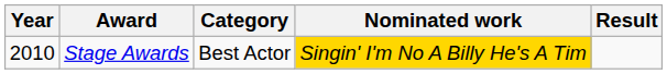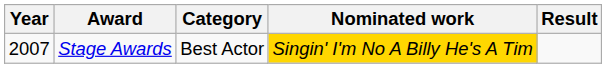 <table class="wikitable">
 <tr>
 <th>Year</th>
 <th>Award</th>
 <th>Category</th>
 <th>Nominated work</th>
 <th>Result</th>
 </tr>
 <tr>
-<td>2010</td>
+<td>2007</td>
 <td><em><a href='#'>Stage Awards</a></em></td>
 <td>Best Actor</td>
 <td style="background: gold;"><em>Singin' I'm No A Billy He's A Tim</em></td>
 <td></td>
 </tr>
 </table>
